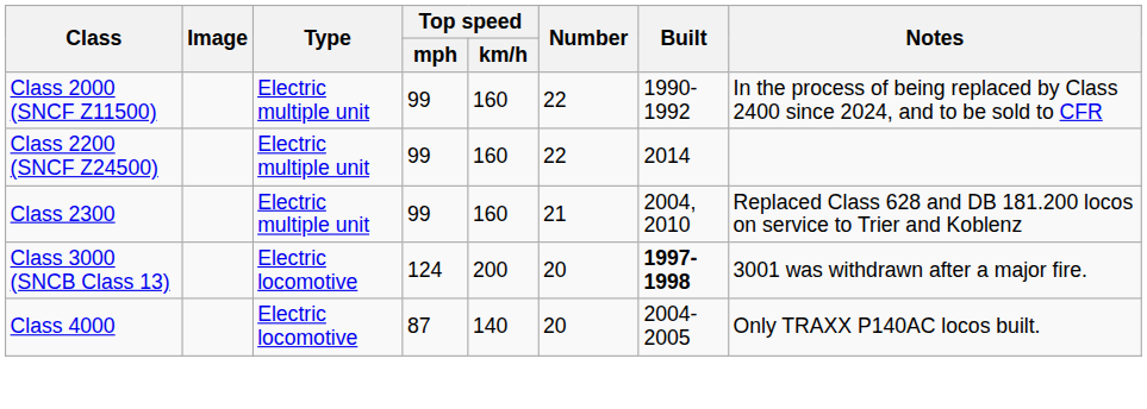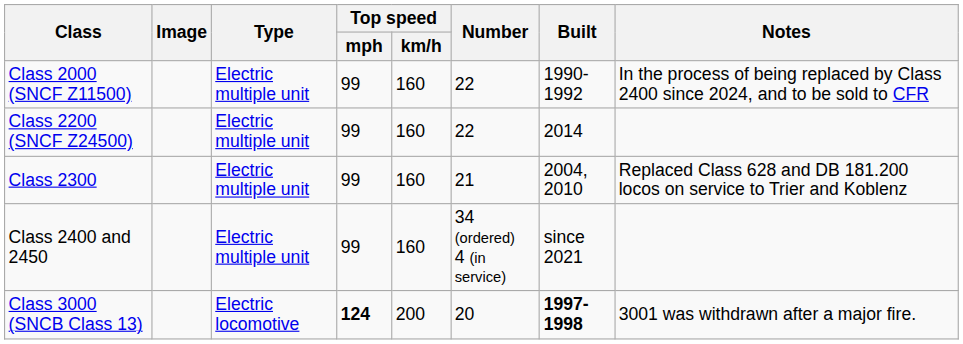 <table class="wikitable">
 <tr ---- bgcolor=#f9f9f9>
 <th rowspan="2"> Class </th>
 <th rowspan="2">Image</th>
 <th rowspan="2"> Type </th>
 <th colspan="2"> Top speed </th>
 <th rowspan="2"> Number </th>
 <th rowspan="2"> Built </th>
 <th rowspan="2"> Notes </th>
 </tr>
 <tr ---- bgcolor=#f9f9f9>
 <th> mph </th>
 <th> km/h </th>
 </tr>
 <tr>
 <td><a href='#'>Class 2000 (SNCF Z11500)</a></td>
 <td></td>
 <td><a href='#'>Electric multiple unit</a></td>
 <td>99</td>
 <td>160</td>
 <td>22</td>
 <td>1990-1992</td>
 <td>In the process of being replaced by Class 2400 since 2024, and to be sold to <a href='#'>CFR</a></td>
 </tr>
 <tr>
 <td><a href='#'>Class 2200 (SNCF Z24500)</a></td>
 <td></td>
 <td><a href='#'>Electric multiple unit</a></td>
 <td>99</td>
 <td>160</td>
 <td>22</td>
 <td>2014</td>
 <td></td>
 </tr>
 <tr>
 <td><a href='#'>Class 2300</a></td>
 <td></td>
 <td><a href='#'>Electric multiple unit</a></td>
 <td>99</td>
 <td>160</td>
 <td>21</td>
 <td>2004, 2010</td>
 <td>Replaced Class 628 and DB 181.200 locos on service to Trier and Koblenz</td>
 </tr>
 <tr>
+<td>Class 2400 and 2450</td>
+<td></td>
+<td><a href='#'>Electric multiple unit</a></td>
+<td>99</td>
+<td>160</td>
+<td>34 <small>(ordered)</small><br>4 <small>(in service)</small></td>
+<td>since 2021</td>
+<td></td>
+</tr>
+<tr>
 <td><a href='#'>Class 3000 (SNCB Class 13)</a></td>
 <td></td>
 <td><a href='#'>Electric locomotive</a></td>
-<td>124</td>
+<td><strong>124</strong></td>
 <td>200</td>
 <td>20</td>
 <td><strong>1997-1998</strong></td>
 <td>3001 was withdrawn after a major fire.</td>
 </tr>
-<tr>
-<td><a href='#'>Class 4000</a></td>
-<td></td>
-<td><a href='#'>Electric locomotive</a></td>
-<td>87</td>
-<td>140</td>
-<td>20</td>
-<td>2004-2005</td>
-<td>Only TRAXX P140AC locos built.</td>
-</tr>
 </table>
